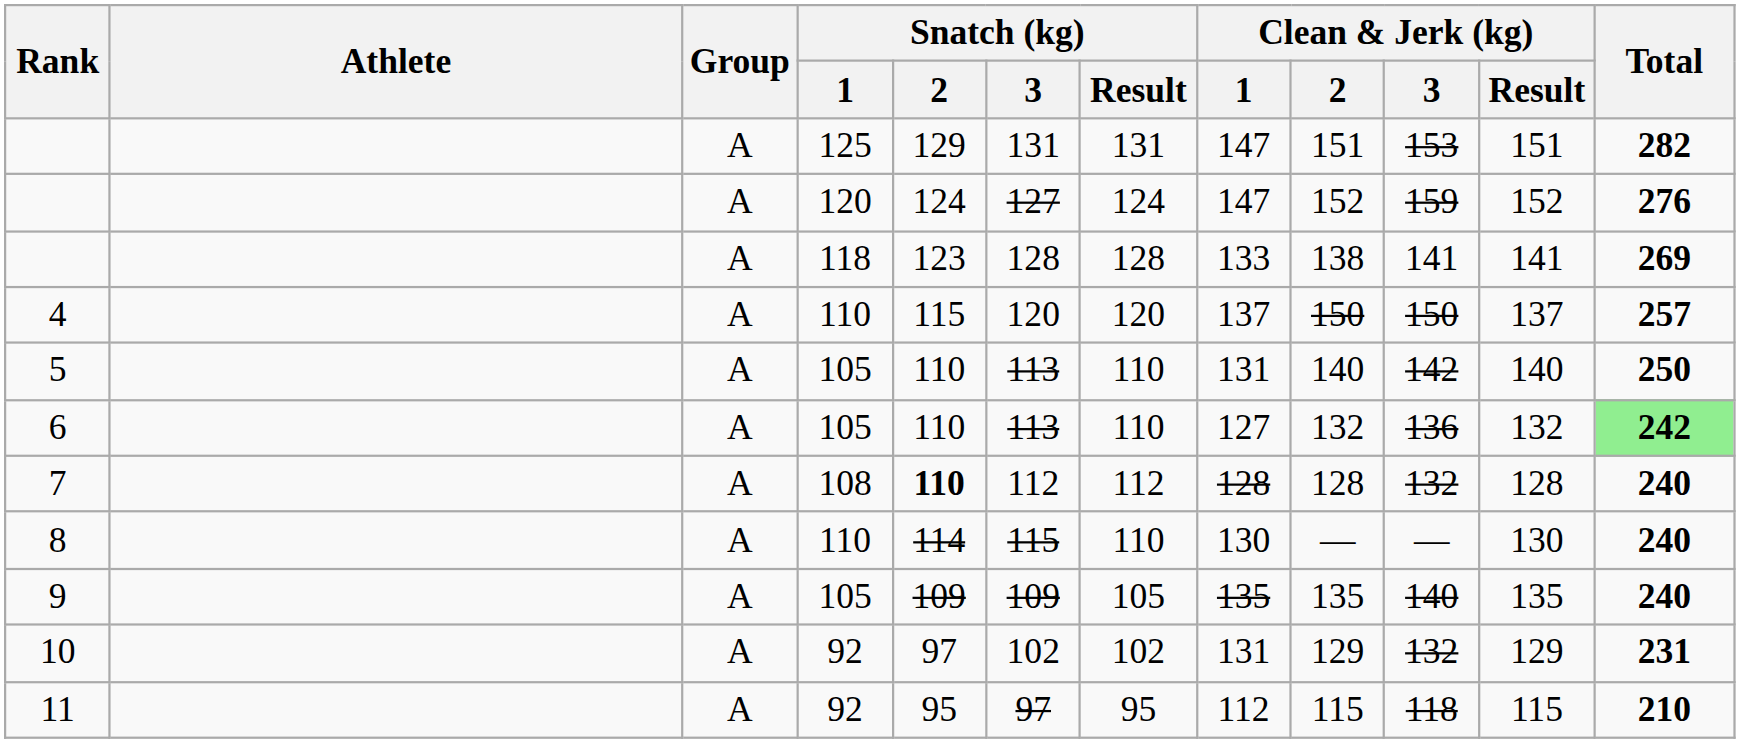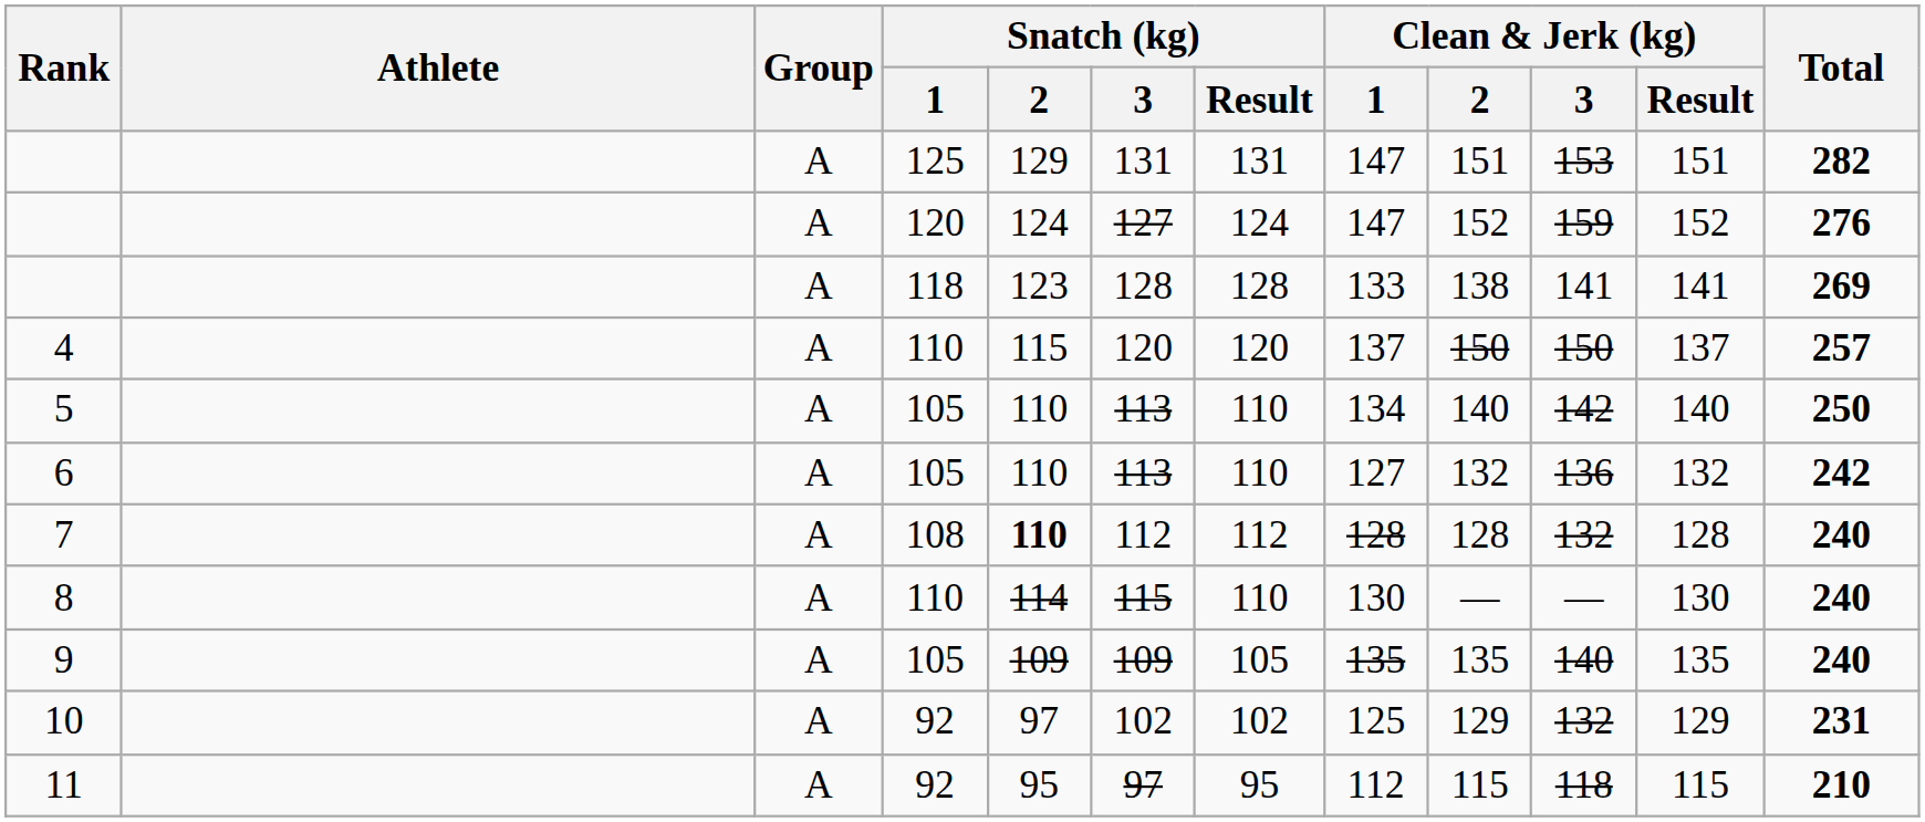 <table class = "wikitable" style="text-align:center;">
 <tr>
 <th rowspan=2 width=40>Rank</th>
 <th rowspan=2 width=250>Athlete</th>
 <th rowspan=2 width=40>Group</th>
 <th colspan=4>Snatch (kg)</th>
 <th colspan=4>Clean & Jerk (kg)</th>
 <th rowspan=2 width=55>Total</th>
 </tr>
 <tr>
 <th width=35>1</th>
 <th width=35>2</th>
 <th width=35>3</th>
 <th width=45>Result</th>
 <th width=35>1</th>
 <th width=35>2</th>
 <th width=35>3</th>
 <th width=45>Result</th>
 </tr>
 <tr>
 <td></td>
 <td align=left></td>
 <td>A</td>
 <td>125</td>
 <td>129</td>
 <td>131</td>
 <td>131</td>
 <td>147</td>
 <td>151</td>
 <td><s>153</s></td>
 <td>151</td>
 <td><strong>282</strong></td>
 </tr>
 <tr>
 <td></td>
 <td align=left></td>
 <td>A</td>
 <td>120</td>
 <td>124</td>
 <td><s>127</s></td>
 <td>124</td>
 <td>147</td>
 <td>152</td>
 <td><s>159</s></td>
 <td>152</td>
 <td><strong>276</strong></td>
 </tr>
 <tr>
 <td></td>
 <td align=left></td>
 <td>A</td>
 <td>118</td>
 <td>123</td>
 <td>128</td>
 <td>128</td>
 <td>133</td>
 <td>138</td>
 <td>141</td>
 <td>141</td>
 <td><strong>269</strong></td>
 </tr>
 <tr>
 <td>4</td>
 <td align=left></td>
 <td>A</td>
 <td>110</td>
 <td>115</td>
 <td>120</td>
 <td>120</td>
 <td>137</td>
 <td><s>150</s></td>
 <td><s>150</s></td>
 <td>137</td>
 <td><strong>257</strong></td>
 </tr>
 <tr>
 <td>5</td>
 <td align=left></td>
 <td>A</td>
 <td>105</td>
 <td>110</td>
 <td><s>113</s></td>
 <td>110</td>
-<td>131</td>
+<td>134</td>
 <td>140</td>
 <td><s>142</s></td>
 <td>140</td>
 <td><strong>250</strong></td>
 </tr>
 <tr>
 <td>6</td>
 <td align=left></td>
 <td>A</td>
 <td>105</td>
 <td>110</td>
 <td><s>113</s></td>
 <td>110</td>
 <td>127</td>
 <td>132</td>
 <td><s>136</s></td>
 <td>132</td>
-<td style="background: lightgreen;"><strong>242</strong></td>
+<td><strong>242</strong></td>
 </tr>
 <tr>
 <td>7</td>
 <td align=left></td>
 <td>A</td>
 <td>108</td>
 <td><strong>110</strong></td>
 <td>112</td>
 <td>112</td>
 <td><s>128</s></td>
 <td>128</td>
 <td><s>132</s></td>
 <td>128</td>
 <td><strong>240</strong></td>
 </tr>
 <tr>
 <td>8</td>
 <td align=left></td>
 <td>A</td>
 <td>110</td>
 <td><s>114</s></td>
 <td><s>115</s></td>
 <td>110</td>
 <td>130</td>
 <td>—</td>
 <td>—</td>
 <td>130</td>
 <td><strong>240</strong></td>
 </tr>
 <tr>
 <td>9</td>
 <td align=left></td>
 <td>A</td>
 <td>105</td>
 <td><s>109</s></td>
 <td><s>109</s></td>
 <td>105</td>
 <td><s>135</s></td>
 <td>135</td>
 <td><s>140</s></td>
 <td>135</td>
 <td><strong>240</strong></td>
 </tr>
 <tr>
 <td>10</td>
 <td align=left></td>
 <td>A</td>
 <td>92</td>
 <td>97</td>
 <td>102</td>
 <td>102</td>
-<td>131</td>
+<td>125</td>
 <td>129</td>
 <td><s>132</s></td>
 <td>129</td>
 <td><strong>231</strong></td>
 </tr>
 <tr>
 <td>11</td>
 <td align=left></td>
 <td>A</td>
 <td>92</td>
 <td>95</td>
 <td><s>97</s></td>
 <td>95</td>
 <td>112</td>
 <td>115</td>
 <td><s>118</s></td>
 <td>115</td>
 <td><strong>210</strong></td>
 </tr>
 </table>
